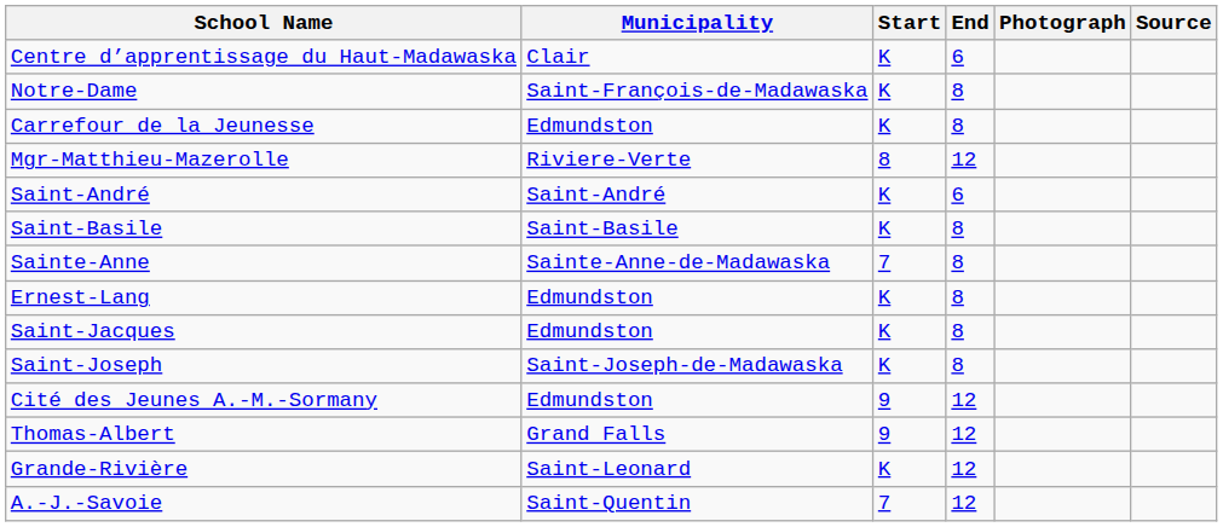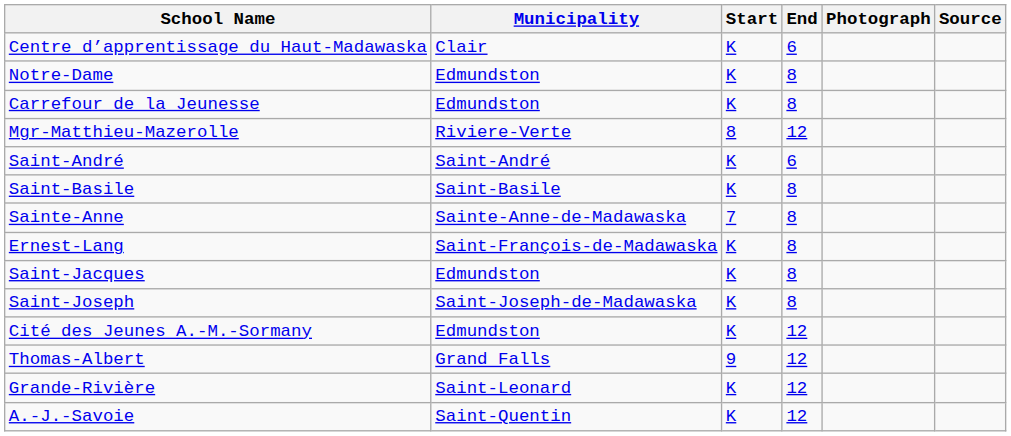 <table class="wikitable sortable">
 <tr>
 <th>School Name</th>
 <th><a href='#'>Municipality</a></th>
 <th>Start</th>
 <th>End</th>
 <th>Photograph</th>
 <th>Source</th>
 </tr>
 <tr>
 <td><a href='#'>Centre d’apprentissage du Haut-Madawaska</a></td>
 <td><a href='#'>Clair</a></td>
 <td><a href='#'>K</a></td>
 <td><a href='#'>6</a></td>
 <td></td>
 <td></td>
 </tr>
 <tr>
 <td><a href='#'>Notre-Dame</a></td>
-<td><a href='#'>Saint-François-de-Madawaska</a></td>
+<td><a href='#'>Edmundston</a></td>
 <td><a href='#'>K</a></td>
 <td><a href='#'>8</a></td>
 <td></td>
 <td></td>
 </tr>
 <tr>
 <td><a href='#'>Carrefour de la Jeunesse</a></td>
 <td><a href='#'>Edmundston</a></td>
 <td><a href='#'>K</a></td>
 <td><a href='#'>8</a></td>
 <td></td>
 <td></td>
 </tr>
 <tr>
 <td><a href='#'>Mgr-Matthieu-Mazerolle</a></td>
 <td><a href='#'>Riviere-Verte</a></td>
 <td><a href='#'>8</a></td>
 <td><a href='#'>12</a></td>
 <td></td>
 <td></td>
 </tr>
 <tr>
 <td><a href='#'>Saint-André</a></td>
 <td><a href='#'>Saint-André</a></td>
 <td><a href='#'>K</a></td>
 <td><a href='#'>6</a></td>
 <td></td>
 <td></td>
 </tr>
 <tr>
 <td><a href='#'>Saint-Basile</a></td>
 <td><a href='#'>Saint-Basile</a></td>
 <td><a href='#'>K</a></td>
 <td><a href='#'>8</a></td>
 <td></td>
 <td></td>
 </tr>
 <tr>
 <td><a href='#'>Sainte-Anne</a></td>
 <td><a href='#'>Sainte-Anne-de-Madawaska</a></td>
 <td><a href='#'>7</a></td>
 <td><a href='#'>8</a></td>
 <td></td>
 <td></td>
 </tr>
 <tr>
 <td><a href='#'>Ernest-Lang</a></td>
-<td><a href='#'>Edmundston</a></td>
+<td><a href='#'>Saint-François-de-Madawaska</a></td>
 <td><a href='#'>K</a></td>
 <td><a href='#'>8</a></td>
 <td></td>
 <td></td>
 </tr>
 <tr>
 <td><a href='#'>Saint-Jacques</a></td>
 <td><a href='#'>Edmundston</a></td>
 <td><a href='#'>K</a></td>
 <td><a href='#'>8</a></td>
 <td></td>
 <td></td>
 </tr>
 <tr>
 <td><a href='#'>Saint-Joseph</a></td>
 <td><a href='#'>Saint-Joseph-de-Madawaska</a></td>
 <td><a href='#'>K</a></td>
 <td><a href='#'>8</a></td>
 <td></td>
 <td></td>
 </tr>
 <tr>
 <td><a href='#'>Cité des Jeunes A.-M.-Sormany</a></td>
 <td><a href='#'>Edmundston</a></td>
-<td><a href='#'>9</a></td>
+<td><a href='#'>K</a></td>
 <td><a href='#'>12</a></td>
 <td></td>
 <td></td>
 </tr>
 <tr>
 <td><a href='#'>Thomas-Albert</a></td>
 <td><a href='#'>Grand Falls</a></td>
 <td><a href='#'>9</a></td>
 <td><a href='#'>12</a></td>
 <td></td>
 <td></td>
 </tr>
 <tr>
 <td><a href='#'>Grande-Rivière</a></td>
 <td><a href='#'>Saint-Leonard</a></td>
 <td><a href='#'>K</a></td>
 <td><a href='#'>12</a></td>
 <td></td>
 <td></td>
 </tr>
 <tr>
 <td><a href='#'>A.-J.-Savoie</a></td>
 <td><a href='#'>Saint-Quentin</a></td>
-<td><a href='#'>7</a></td>
+<td><a href='#'>K</a></td>
 <td><a href='#'>12</a></td>
 <td></td>
 <td></td>
 </tr>
 </table>
